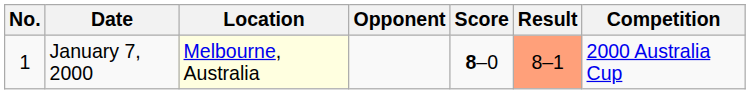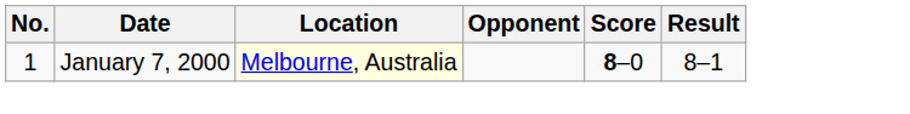 <table class="wikitable plainrowheaders">
 <tr>
 <th>No.</th>
 <th>Date</th>
 <th>Location</th>
 <th>Opponent</th>
 <th>Score</th>
 <th>Result</th>
-<th>Competition</th>
 </tr>
 <tr>
 <td align="center">1</td>
 <td>January 7, 2000</td>
 <td style="background: lightyellow;"><a href='#'>Melbourne</a>, Australia</td>
 <td></td>
 <td align="center"><strong>8</strong>–0</td>
-<td align="center" style="background: lightsalmon;">8–1</td>
-<td><a href='#'>2000 Australia Cup</a></td>
+<td align="center">8–1</td>
 </tr>
 </table>
